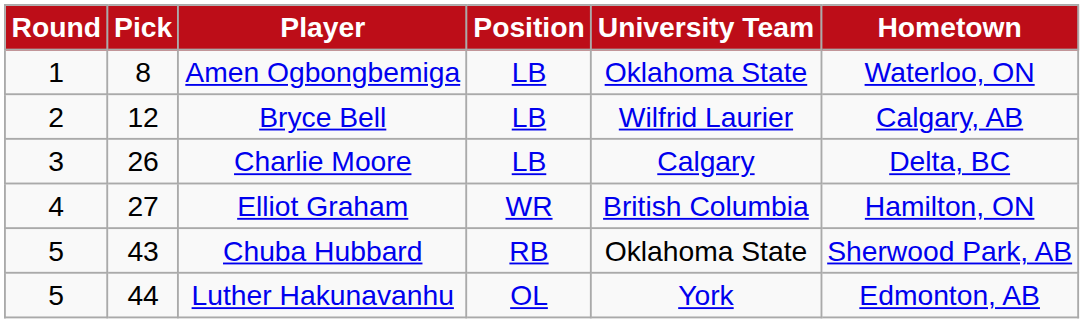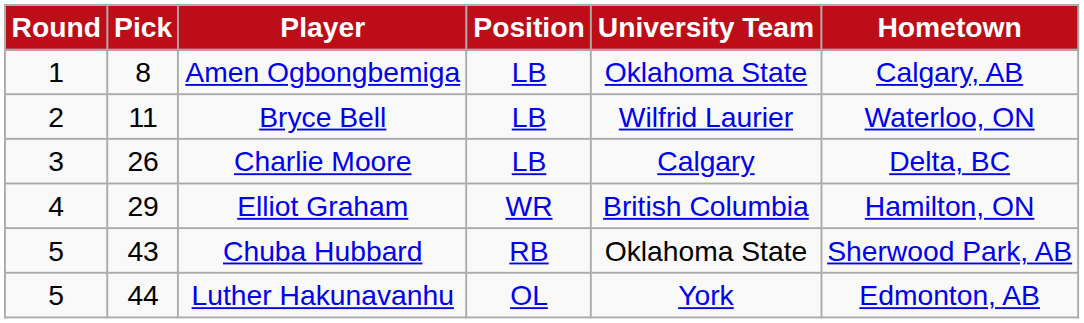 <table class="wikitable" style="font-size: 95%;">
 <tr>
 <th style="background:#BD0D18;color:#FFFFFF;">Round</th>
 <th style="background:#BD0D18;color:#FFFFFF;">Pick</th>
 <th style="background:#BD0D18;color:#FFFFFF;">Player</th>
 <th style="background:#BD0D18;color:#FFFFFF;">Position</th>
 <th style="background:#BD0D18;color:#FFFFFF;">University Team</th>
 <th style="background:#BD0D18;color:#FFFFFF;">Hometown</th>
 </tr>
 <tr align="center">
 <td align=center>1</td>
 <td>8</td>
 <td><a href='#'>Amen Ogbongbemiga</a></td>
 <td><a href='#'>LB</a></td>
 <td><a href='#'>Oklahoma State</a></td>
-<td><a href='#'>Waterloo, ON</a></td>
+<td><a href='#'>Calgary, AB</a></td>
 </tr>
 <tr align="center">
 <td align=center>2</td>
-<td>12</td>
+<td>11</td>
 <td><a href='#'>Bryce Bell</a></td>
 <td><a href='#'>LB</a></td>
 <td><a href='#'>Wilfrid Laurier</a></td>
-<td><a href='#'>Calgary, AB</a></td>
+<td><a href='#'>Waterloo, ON</a></td>
 </tr>
 <tr align="center">
 <td align=center>3</td>
 <td>26</td>
 <td><a href='#'>Charlie Moore</a></td>
 <td><a href='#'>LB</a></td>
 <td><a href='#'>Calgary</a></td>
 <td><a href='#'>Delta, BC</a></td>
 </tr>
 <tr align="center">
 <td align=center>4</td>
-<td>27</td>
+<td>29</td>
 <td><a href='#'>Elliot Graham</a></td>
 <td><a href='#'>WR</a></td>
 <td><a href='#'>British Columbia</a></td>
 <td><a href='#'>Hamilton, ON</a></td>
 </tr>
 <tr align="center">
 <td align=center>5</td>
 <td>43</td>
 <td><a href='#'>Chuba Hubbard</a></td>
 <td><a href='#'>RB</a></td>
 <td>Oklahoma State</td>
 <td><a href='#'>Sherwood Park, AB</a></td>
 </tr>
 <tr align="center">
 <td align=center>5</td>
 <td>44</td>
 <td><a href='#'>Luther Hakunavanhu</a></td>
 <td><a href='#'>OL</a></td>
 <td><a href='#'>York</a></td>
 <td><a href='#'>Edmonton, AB</a></td>
 </tr>
 </table>
